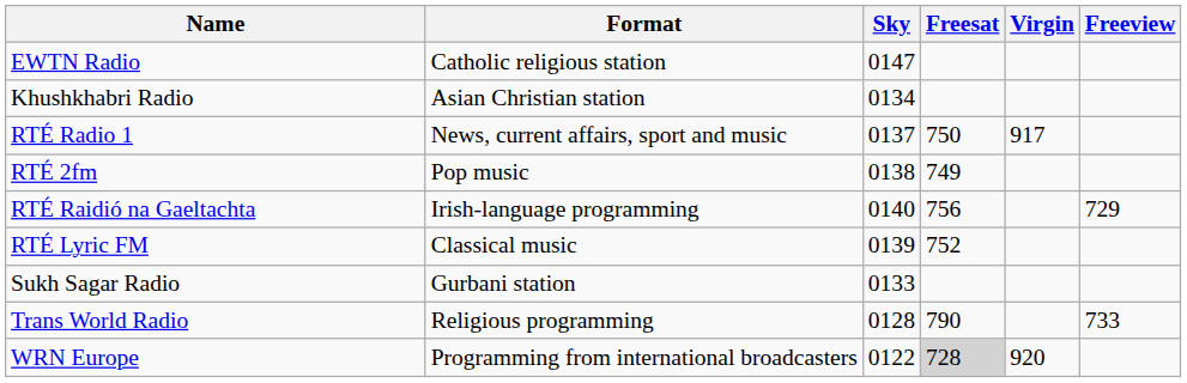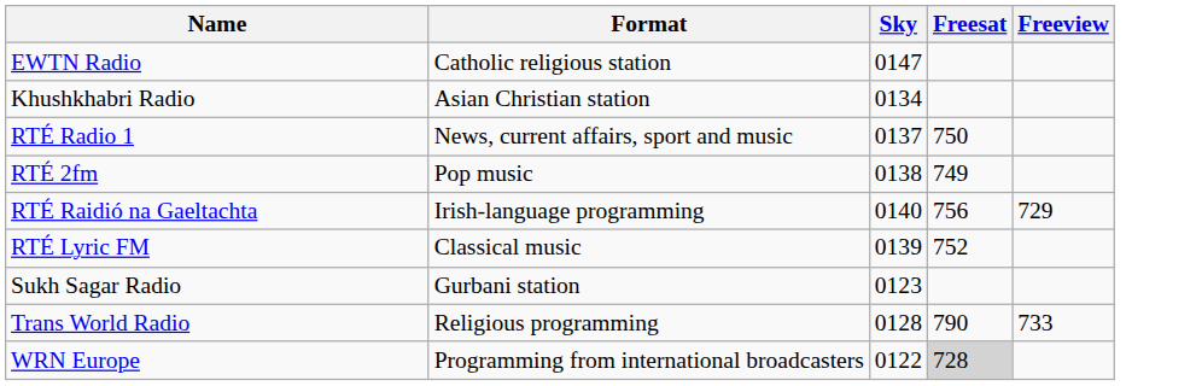 <table class="wikitable sortable">
 <tr>
 <th width=280>Name</th>
 <th>Format</th>
 <th><a href='#'>Sky</a></th>
 <th><a href='#'>Freesat</a></th>
-<th><a href='#'>Virgin</a></th>
 <th><a href='#'>Freeview</a></th>
 </tr>
 <tr>
 <td><a href='#'>EWTN Radio</a></td>
 <td>Catholic religious station</td>
 <td>0147</td>
-<td></td>
 <td></td>
 <td></td>
 </tr>
 <tr>
 <td>Khushkhabri Radio</td>
 <td>Asian Christian station</td>
 <td>0134</td>
 <td></td>
 <td></td>
-<td></td>
 </tr>
 <tr>
 <td><a href='#'>RTÉ Radio 1</a></td>
 <td>News, current affairs, sport and music</td>
 <td>0137</td>
 <td>750</td>
-<td>917</td>
 <td></td>
 </tr>
 <tr>
 <td><a href='#'>RTÉ 2fm</a></td>
 <td>Pop music</td>
 <td>0138</td>
 <td>749</td>
 <td></td>
-<td></td>
 </tr>
 <tr>
 <td><a href='#'>RTÉ Raidió na Gaeltachta</a></td>
 <td>Irish-language programming</td>
 <td>0140</td>
 <td>756</td>
-<td></td>
 <td>729 </td>
 </tr>
 <tr>
 <td><a href='#'>RTÉ Lyric FM</a></td>
 <td>Classical music</td>
 <td>0139</td>
 <td>752</td>
 <td></td>
-<td></td>
 </tr>
 <tr>
 <td>Sukh Sagar Radio</td>
 <td>Gurbani station</td>
-<td>0133</td>
-<td></td>
+<td>0123</td>
 <td></td>
 <td></td>
 </tr>
 <tr>
 <td><a href='#'>Trans World Radio</a></td>
 <td>Religious programming</td>
 <td>0128</td>
 <td>790</td>
-<td></td>
 <td>733</td>
 </tr>
 <tr>
 <td><a href='#'>WRN Europe</a></td>
 <td>Programming from international broadcasters</td>
 <td>0122</td>
 <td style="background: lightgrey;">728</td>
-<td>920</td>
 <td></td>
 </tr>
 </table>
